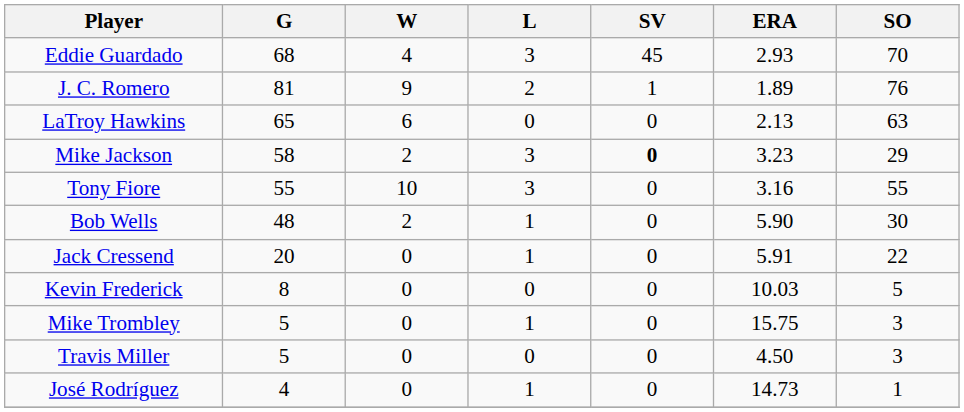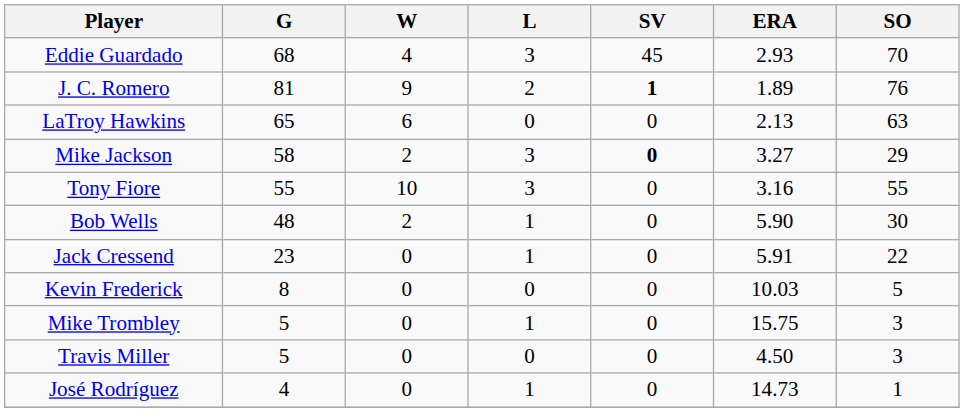 <table class="wikitable sortable">
 <tr>
 <th bgcolor="#DDDDFF" width="16%">Player</th>
 <th bgcolor="#DDDDFF" width="9%">G</th>
 <th bgcolor="#DDDDFF" width="9%">W</th>
 <th bgcolor="#DDDDFF" width="9%">L</th>
 <th bgcolor="#DDDDFF" width="9%">SV</th>
 <th bgcolor="#DDDDFF" width="9%">ERA</th>
 <th bgcolor="#DDDDFF" width="9%">SO</th>
 </tr>
 <tr align="center">
 <td><a href='#'>Eddie Guardado</a></td>
 <td>68</td>
 <td>4</td>
 <td>3</td>
 <td>45</td>
 <td>2.93</td>
 <td>70</td>
 </tr>
 <tr align=center>
 <td><a href='#'>J. C. Romero</a></td>
 <td>81</td>
 <td>9</td>
 <td>2</td>
-<td>1</td>
+<td><strong>1</strong></td>
 <td>1.89</td>
 <td>76</td>
 </tr>
 <tr align="center">
 <td><a href='#'>LaTroy Hawkins</a></td>
 <td>65</td>
 <td>6</td>
 <td>0</td>
 <td>0</td>
 <td>2.13</td>
 <td>63</td>
 </tr>
 <tr align="center">
 <td><a href='#'>Mike Jackson</a></td>
 <td>58</td>
 <td>2</td>
 <td>3</td>
 <td><strong>0</strong></td>
-<td>3.23</td>
+<td>3.27</td>
 <td>29</td>
 </tr>
 <tr align="center">
 <td><a href='#'>Tony Fiore</a></td>
 <td>55</td>
 <td>10</td>
 <td>3</td>
 <td>0</td>
 <td>3.16</td>
 <td>55</td>
 </tr>
 <tr align="center">
 <td><a href='#'>Bob Wells</a></td>
 <td>48</td>
 <td>2</td>
 <td>1</td>
 <td>0</td>
 <td>5.90</td>
 <td>30</td>
 </tr>
 <tr align="center">
 <td><a href='#'>Jack Cressend</a></td>
-<td>20</td>
+<td>23</td>
 <td>0</td>
 <td>1</td>
 <td>0</td>
 <td>5.91</td>
 <td>22</td>
 </tr>
 <tr align="center">
 <td><a href='#'>Kevin Frederick</a></td>
 <td>8</td>
 <td>0</td>
 <td>0</td>
 <td>0</td>
 <td>10.03</td>
 <td>5</td>
 </tr>
 <tr align="center">
 <td><a href='#'>Mike Trombley</a></td>
 <td>5</td>
 <td>0</td>
 <td>1</td>
 <td>0</td>
 <td>15.75</td>
 <td>3</td>
 </tr>
 <tr align="center">
 <td><a href='#'>Travis Miller</a></td>
 <td>5</td>
 <td>0</td>
 <td>0</td>
 <td>0</td>
 <td>4.50</td>
 <td>3</td>
 </tr>
 <tr align="center">
 <td><a href='#'>José Rodríguez</a></td>
 <td>4</td>
 <td>0</td>
 <td>1</td>
 <td>0</td>
 <td>14.73</td>
 <td>1</td>
 </tr>
 <tr align="center">
 </tr>
 </table>
